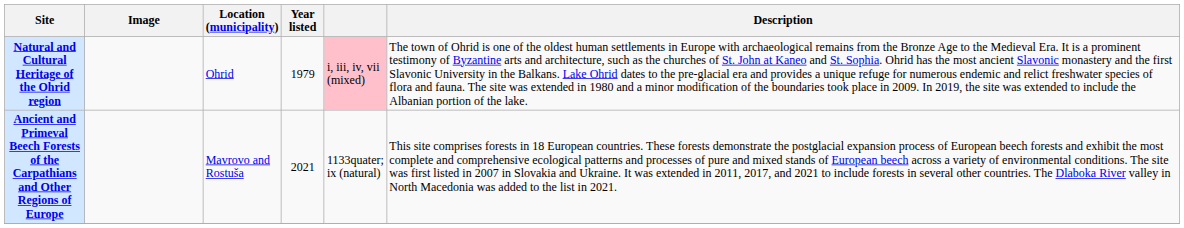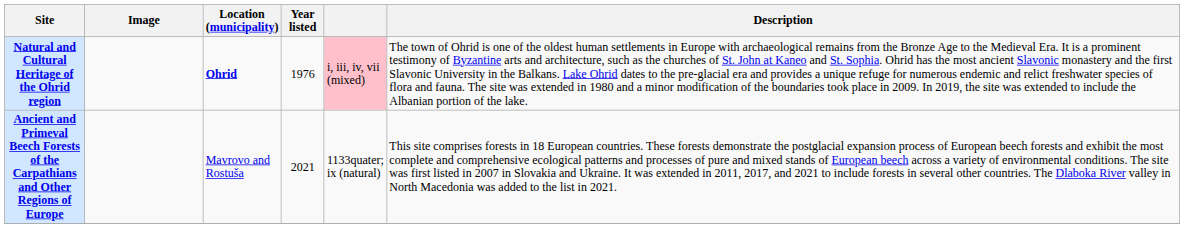 <table class="wikitable plainrowheaders">
 <tr>
 <th style="width:100px;" scope="col">Site</th>
 <th class="unsortable" style="width:150px;" scope="col">Image</th>
 <th style="width:80px;" scope="col">Location (<a href='#'>municipality</a>)</th>
 <th style="width:50px;" scope="col">Year listed</th>
 <th style="width:60px;" scope="col" data-sort-type="number"></th>
 <th scope="col" class="unsortable">Description</th>
 </tr>
 <tr>
 <th scope="row" style="background:#D0E7FF;"><a href='#'>Natural and Cultural Heritage of the Ohrid region</a></th>
 <td align=center></td>
-<td><a href='#'>Ohrid</a></td>
-<td align=center>1979</td>
+<td><strong><a href='#'>Ohrid</a></strong></td>
+<td align=center>1976</td>
 <td style="background: pink;">i, iii, iv, vii (mixed)</td>
 <td>The town of Ohrid is one of the oldest human settlements in Europe with archaeological remains from the Bronze Age to the Medieval Era. It is a prominent testimony of <a href='#'>Byzantine</a> arts and architecture, such as the churches of <a href='#'>St. John at Kaneo</a> and <a href='#'>St. Sophia</a>. Ohrid has the most ancient <a href='#'>Slavonic</a> monastery and the first Slavonic University in the Balkans. <a href='#'>Lake Ohrid</a> dates to the pre-glacial era and provides a unique refuge for numerous endemic and relict freshwater species of flora and fauna. The site was extended in 1980 and a minor modification of the boundaries took place in 2009. In 2019, the site was extended to include the Albanian portion of the lake.</td>
 </tr>
 <tr>
 <th scope="row" style="background:#D0E7FF;"><a href='#'>Ancient and Primeval Beech Forests of the Carpathians and Other Regions of Europe</a></th>
 <td align=center></td>
 <td><a href='#'>Mavrovo and Rostuša</a></td>
 <td align=center>2021</td>
 <td>1133quater; ix (natural)</td>
 <td>This site comprises forests in 18 European countries. These forests demonstrate the postglacial expansion process of European beech forests and exhibit the most complete and comprehensive ecological patterns and processes of pure and mixed stands of <a href='#'>European beech</a> across a variety of environmental conditions. The site was first listed in 2007 in Slovakia and Ukraine. It was extended in 2011, 2017, and 2021 to include forests in several other countries. The <a href='#'>Dlaboka River</a> valley in North Macedonia was added to the list in 2021.</td>
 </tr>
 <tr>
 </tr>
 </table>
